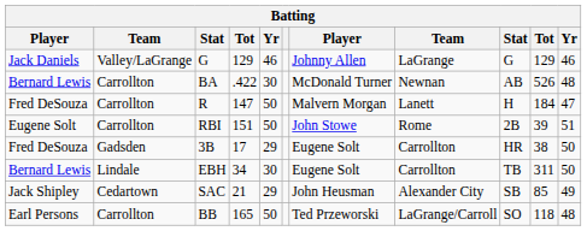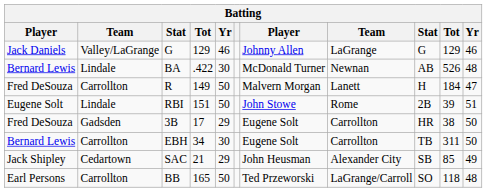 <table class="wikitable">
 <tr>
 <th Colspan=11>Batting</th>
 </tr>
 <tr>
 <th>Player</th>
 <th>Team</th>
 <th>Stat</th>
 <th>Tot</th>
 <th>Yr</th>
 <th></th>
 <th>Player</th>
 <th>Team</th>
 <th>Stat</th>
 <th>Tot</th>
 <th>Yr</th>
 </tr>
 <tr>
 <td><a href='#'>Jack Daniels</a></td>
 <td>Valley/LaGrange</td>
 <td>G</td>
 <td>129</td>
 <td>46</td>
 <td></td>
 <td><a href='#'>Johnny Allen</a></td>
 <td>LaGrange</td>
 <td>G</td>
 <td>129</td>
 <td>46</td>
 </tr>
 <tr>
 <td><a href='#'>Bernard Lewis</a></td>
-<td>Carrollton</td>
+<td>Lindale</td>
 <td>BA</td>
 <td>.422</td>
 <td>30</td>
 <td></td>
 <td>McDonald Turner</td>
 <td>Newnan</td>
 <td>AB</td>
 <td>526</td>
 <td>48</td>
 </tr>
 <tr>
 <td>Fred DeSouza</td>
 <td>Carrollton</td>
 <td>R</td>
-<td>147</td>
+<td>149</td>
 <td>50</td>
 <td></td>
 <td>Malvern Morgan</td>
 <td>Lanett</td>
 <td>H</td>
 <td>184</td>
 <td>47</td>
 </tr>
 <tr>
 <td>Eugene Solt</td>
-<td>Carrollton</td>
+<td>Lindale</td>
 <td>RBI</td>
 <td>151</td>
 <td>50</td>
 <td></td>
 <td><a href='#'>John Stowe</a></td>
 <td>Rome</td>
 <td>2B</td>
 <td>39</td>
 <td>51</td>
 </tr>
 <tr>
 <td>Fred DeSouza</td>
 <td>Gadsden</td>
 <td>3B</td>
 <td>17</td>
 <td>29</td>
 <td></td>
 <td>Eugene Solt</td>
 <td>Carrollton</td>
 <td>HR</td>
 <td>38</td>
 <td>50</td>
 </tr>
 <tr>
 <td><a href='#'>Bernard Lewis</a></td>
-<td>Lindale</td>
+<td>Carrollton</td>
 <td>EBH</td>
 <td>34</td>
 <td>30</td>
 <td></td>
 <td>Eugene Solt</td>
 <td>Carrollton</td>
 <td>TB</td>
 <td>311</td>
 <td>50</td>
 </tr>
 <tr>
 <td>Jack Shipley</td>
 <td>Cedartown</td>
 <td>SAC</td>
 <td>21</td>
 <td>29</td>
 <td></td>
 <td>John Heusman</td>
 <td>Alexander City</td>
 <td>SB</td>
 <td>85</td>
 <td>49</td>
 </tr>
 <tr>
 <td>Earl Persons</td>
 <td>Carrollton</td>
 <td>BB</td>
 <td>165</td>
 <td>50</td>
 <td></td>
 <td>Ted Przeworski</td>
 <td>LaGrange/Carroll</td>
 <td>SO</td>
 <td>118</td>
 <td>48</td>
 </tr>
 </table>
